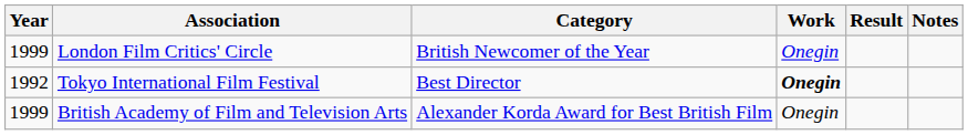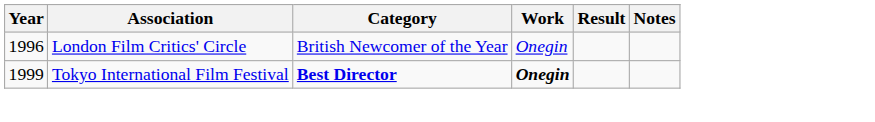 <table class="wikitable sortable">
 <tr>
 <th>Year</th>
 <th>Association</th>
 <th>Category</th>
 <th>Work</th>
 <th>Result</th>
 <th>Notes</th>
 </tr>
 <tr>
-<td>1999</td>
+<td>1996</td>
 <td><a href='#'>London Film Critics' Circle</a></td>
 <td><a href='#'>British Newcomer of the Year</a></td>
 <td><em><a href='#'>Onegin</a></em></td>
 <td></td>
 <td></td>
 </tr>
 <tr>
-<td>1992</td>
+<td>1999</td>
 <td><a href='#'>Tokyo International Film Festival</a></td>
-<td><a href='#'>Best Director</a></td>
+<td><strong><a href='#'>Best Director</a></strong></td>
 <td><strong><em>Onegin</em></strong></td>
 <td></td>
 <td></td>
 </tr>
-<tr>
-<td>1999</td>
-<td><a href='#'>British Academy of Film and Television Arts</a></td>
-<td><a href='#'>Alexander Korda Award for Best British Film</a></td>
-<td><em>Onegin</em></td>
-<td></td>
-<td></td>
-</tr>
 </table>
